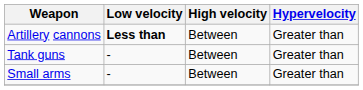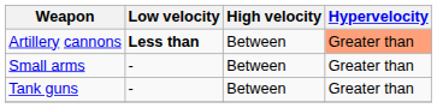 <table class="wikitable">
 <tr>
 <th>Weapon</th>
 <th>Low velocity</th>
 <th>High velocity</th>
 <th><a href='#'>Hypervelocity</a></th>
 </tr>
 <tr>
 <td><a href='#'>Artillery</a> <a href='#'>cannons</a></td>
 <td><strong>Less than </strong></td>
 <td>Between </td>
+<td style="background: lightsalmon;">Greater than </td>
+</tr>
+<tr>
+<td><a href='#'>Small arms</a></td>
+<td>-</td>
+<td>Between </td>
 <td>Greater than </td>
 </tr>
 <tr>
 <td><a href='#'>Tank guns</a></td>
 <td>-</td>
 <td>Between </td>
 <td>Greater than </td>
 </tr>
 <tr>
-<td><a href='#'>Small arms</a></td>
-<td>-</td>
-<td>Between </td>
-<td>Greater than </td>
-</tr>
-<tr>
 </tr>
 </table>
